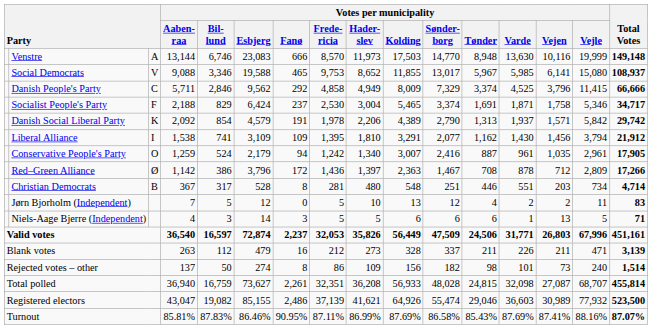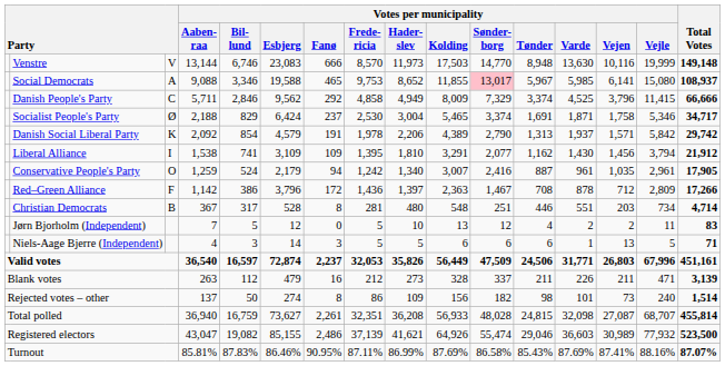 <table class="wikitable" border="1" style="text-align:right;">
 <tr>
 <th style="text-align:left;" valign=bottom rowspan=2 colspan=3>Party</th>
 <th colspan=12>Votes per municipality</th>
 <th align=center valign=bottom rowspan=2 width="50">Total Votes</th>
 </tr>
 <tr>
 <th align=center valign=bottom width="50"><a href='#'>Aaben- raa</a></th>
 <th align=center valign=bottom width="50"><a href='#'>Bil- lund</a></th>
 <th align=center valign=bottom width="50"><a href='#'>Esbjerg</a></th>
 <th align=center valign=bottom width="50"><a href='#'>Fanø</a></th>
 <th align=center valign=bottom width="50"><a href='#'>Frede- ricia</a></th>
 <th align=center valign=bottom width="50"><a href='#'>Hader- slev</a></th>
 <th align=center valign=bottom width="50"><a href='#'>Kolding</a></th>
 <th align=center valign=bottom width="50"><a href='#'>Sønder- borg</a></th>
 <th align=center valign=bottom width="50"><a href='#'>Tønder</a></th>
 <th align=center valign=bottom width="50"><a href='#'>Varde</a></th>
 <th align=center valign=bottom width="50"><a href='#'>Vejen</a></th>
 <th align=center valign=bottom width="50"><a href='#'>Vejle</a></th>
 </tr>
 <tr>
 <td></td>
 <td align=left><a href='#'>Venstre</a></td>
-<td align=left>A</td>
+<td align=left>V</td>
 <td>13,144</td>
 <td>6,746</td>
 <td>23,083</td>
 <td>666</td>
 <td>8,570</td>
 <td>11,973</td>
 <td>17,503</td>
 <td>14,770</td>
 <td>8,948</td>
 <td>13,630</td>
 <td>10,116</td>
 <td>19,999</td>
 <td><strong>149,148</strong></td>
 </tr>
 <tr>
 <td></td>
 <td align=left><a href='#'>Social Democrats</a></td>
-<td align=left>V</td>
+<td align=left>A</td>
 <td>9,088</td>
 <td>3,346</td>
 <td>19,588</td>
 <td>465</td>
 <td>9,753</td>
 <td>8,652</td>
 <td>11,855</td>
-<td>13,017</td>
+<td style="background: pink;">13,017</td>
 <td>5,967</td>
 <td>5,985</td>
 <td>6,141</td>
 <td>15,080</td>
 <td><strong>108,937</strong></td>
 </tr>
 <tr>
 <td></td>
 <td align=left><a href='#'>Danish People's Party</a></td>
 <td align=left>C</td>
 <td>5,711</td>
 <td>2,846</td>
 <td>9,562</td>
 <td>292</td>
 <td>4,858</td>
 <td>4,949</td>
 <td>8,009</td>
 <td>7,329</td>
 <td>3,374</td>
 <td>4,525</td>
 <td>3,796</td>
 <td>11,415</td>
 <td><strong>66,666</strong></td>
 </tr>
 <tr>
 <td></td>
 <td align=left><a href='#'>Socialist People's Party</a></td>
-<td align=left>F</td>
+<td align=left>Ø</td>
 <td>2,188</td>
 <td>829</td>
 <td>6,424</td>
 <td>237</td>
 <td>2,530</td>
 <td>3,004</td>
 <td>5,465</td>
 <td>3,374</td>
 <td>1,691</td>
 <td>1,871</td>
 <td>1,758</td>
 <td>5,346</td>
 <td><strong>34,717</strong></td>
 </tr>
 <tr>
 <td></td>
 <td align=left><a href='#'>Danish Social Liberal Party</a></td>
 <td align=left>K</td>
 <td>2,092</td>
 <td>854</td>
 <td>4,579</td>
 <td>191</td>
 <td>1,978</td>
 <td>2,206</td>
 <td>4,389</td>
 <td>2,790</td>
 <td>1,313</td>
 <td>1,937</td>
 <td>1,571</td>
 <td>5,842</td>
 <td><strong>29,742</strong></td>
 </tr>
 <tr>
 <td></td>
 <td align=left><a href='#'>Liberal Alliance</a></td>
 <td align=left>I</td>
 <td>1,538</td>
 <td>741</td>
 <td>3,109</td>
 <td>109</td>
 <td>1,395</td>
 <td>1,810</td>
 <td>3,291</td>
 <td>2,077</td>
 <td>1,162</td>
 <td>1,430</td>
 <td>1,456</td>
 <td>3,794</td>
 <td><strong>21,912</strong></td>
 </tr>
 <tr>
 <td></td>
 <td align=left style="white-space: nowrap;"><a href='#'>Conservative People's Party</a></td>
 <td align=left>O</td>
 <td>1,259</td>
 <td>524</td>
 <td>2,179</td>
 <td>94</td>
 <td>1,242</td>
 <td>1,340</td>
 <td>3,007</td>
 <td>2,416</td>
 <td>887</td>
 <td>961</td>
 <td>1,035</td>
 <td>2,961</td>
 <td><strong>17,905</strong></td>
 </tr>
 <tr>
 <td></td>
 <td align=left><a href='#'>Red–Green Alliance</a></td>
-<td align=left>Ø</td>
+<td align=left>F</td>
 <td>1,142</td>
 <td>386</td>
 <td>3,796</td>
 <td>172</td>
 <td>1,436</td>
 <td>1,397</td>
 <td>2,363</td>
 <td>1,467</td>
 <td>708</td>
 <td>878</td>
 <td>712</td>
 <td>2,809</td>
 <td><strong>17,266</strong></td>
 </tr>
 <tr>
 <td></td>
 <td align=left><a href='#'>Christian Democrats</a></td>
 <td align=left>B</td>
 <td>367</td>
 <td>317</td>
 <td>528</td>
 <td>8</td>
 <td>281</td>
 <td>480</td>
 <td>548</td>
 <td>251</td>
 <td>446</td>
 <td>551</td>
 <td>203</td>
 <td>734</td>
 <td><strong>4,714</strong></td>
 </tr>
 <tr>
 <td></td>
 <td align=left>Jørn Bjorholm (<a href='#'>Independent</a>)</td>
 <td></td>
 <td>7</td>
 <td>5</td>
 <td>12</td>
 <td>0</td>
 <td>5</td>
 <td>10</td>
 <td>13</td>
 <td>12</td>
 <td>4</td>
 <td>2</td>
 <td>2</td>
 <td>11</td>
 <td><strong>83</strong></td>
 </tr>
 <tr>
 <td></td>
 <td align=left>Niels-Aage Bjerre (<a href='#'>Independent</a>)</td>
 <td></td>
 <td>4</td>
 <td>3</td>
 <td>14</td>
 <td>3</td>
 <td>5</td>
 <td>5</td>
 <td>6</td>
 <td>6</td>
 <td>6</td>
 <td>1</td>
 <td>13</td>
 <td>5</td>
 <td><strong>71</strong></td>
 </tr>
 <tr style="font-weight:bold">
 <td align=left colspan=3>Valid votes</td>
 <td>36,540</td>
 <td>16,597</td>
 <td>72,874</td>
 <td>2,237</td>
 <td>32,053</td>
 <td>35,826</td>
 <td>56,449</td>
 <td>47,509</td>
 <td>24,506</td>
 <td>31,771</td>
 <td>26,803</td>
 <td>67,996</td>
 <td>451,161</td>
 </tr>
 <tr>
 <td align=left colspan=3>Blank votes</td>
 <td>263</td>
 <td>112</td>
 <td>479</td>
 <td>16</td>
 <td>212</td>
 <td>273</td>
 <td>328</td>
 <td>337</td>
 <td>211</td>
 <td>226</td>
 <td>211</td>
 <td>471</td>
 <td><strong>3,139</strong></td>
 </tr>
 <tr>
 <td align=left colspan=3>Rejected votes – other</td>
 <td>137</td>
 <td>50</td>
 <td>274</td>
 <td>8</td>
 <td>86</td>
 <td>109</td>
 <td>156</td>
 <td>182</td>
 <td>98</td>
 <td>101</td>
 <td>73</td>
 <td>240</td>
 <td><strong>1,514</strong></td>
 </tr>
 <tr>
 <td align=left colspan=3>Total polled</td>
 <td>36,940</td>
 <td>16,759</td>
 <td>73,627</td>
 <td>2,261</td>
 <td>32,351</td>
 <td>36,208</td>
 <td>56,933</td>
 <td>48,028</td>
 <td>24,815</td>
 <td>32,098</td>
 <td>27,087</td>
 <td>68,707</td>
 <td><strong>455,814</strong></td>
 </tr>
 <tr>
 <td align=left colspan=3>Registered electors</td>
 <td>43,047</td>
 <td>19,082</td>
 <td>85,155</td>
 <td>2,486</td>
 <td>37,139</td>
 <td>41,621</td>
 <td>64,926</td>
 <td>55,474</td>
 <td>29,046</td>
 <td>36,603</td>
 <td>30,989</td>
 <td>77,932</td>
 <td><strong>523,500</strong></td>
 </tr>
 <tr>
 <td align=left colspan=3>Turnout</td>
 <td>85.81%</td>
 <td>87.83%</td>
 <td>86.46%</td>
 <td>90.95%</td>
 <td>87.11%</td>
 <td>86.99%</td>
 <td>87.69%</td>
 <td>86.58%</td>
 <td>85.43%</td>
 <td>87.69%</td>
 <td>87.41%</td>
 <td>88.16%</td>
 <td><strong>87.07%</strong></td>
 </tr>
 </table>
